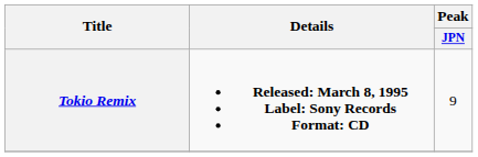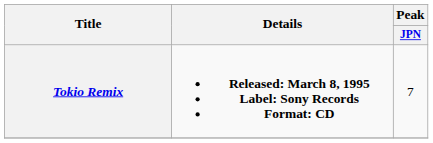 <table class="wikitable plainrowheaders" style="text-align:center;">
 <tr>
 <th scope="col" rowspan="2" style="width:12em;">Title</th>
 <th scope="col" rowspan="2" style="width:16em;">Details</th>
 <th scope="col">Peak</th>
 </tr>
 <tr>
 <th scope="col" style="width:2.5em;font-size:85%;"><a href='#'>JPN</a><br></th>
 </tr>
 <tr>
 <th scope="row"><em><a href='#'>Tokio Remix</a></em></th>
 <td><strong><br><ul><li>Released: March 8, 1995</li><li>Label: Sony Records</li><li>Format: CD</li></ul></strong></td>
-<td>9</td>
+<td>7</td>
 </tr>
 <tr>
 </tr>
 </table>
